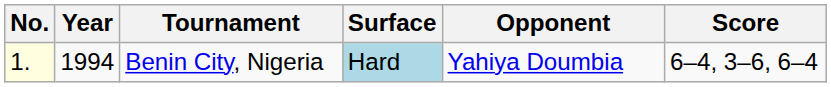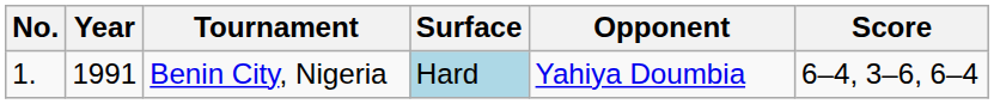 <table class="sortable wikitable">
 <tr>
 <th style="width:20px" class="unsortable">No.</th>
 <th style="width:30px">Year</th>
 <th style="width:140px">Tournament</th>
 <th style="width:50px">Surface</th>
 <th style="width:140px">Opponent</th>
 <th style="width:100px" class="unsortable">Score</th>
 </tr>
 <tr>
-<td style="background: lightyellow;">1.</td>
-<td>1994</td>
+<td>1.</td>
+<td>1991</td>
 <td><a href='#'>Benin City</a>, Nigeria</td>
 <td style="background: lightblue;">Hard</td>
 <td> <a href='#'>Yahiya Doumbia</a></td>
 <td>6–4, 3–6, 6–4</td>
 </tr>
 </table>
